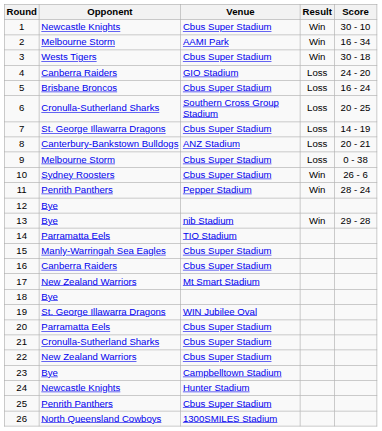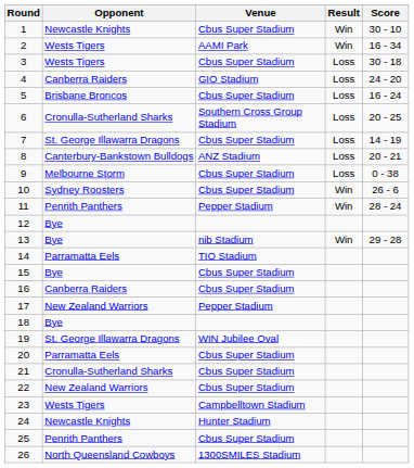 <table class="wikitable" style="text-align:center;">
 <tr>
 <th>Round</th>
 <th>Opponent</th>
 <th style="width:12em">Venue</th>
 <th>Result</th>
 <th style="width:4em">Score</th>
 </tr>
 <tr>
 <td>1</td>
 <td style="text-align:left;"> <a href='#'>Newcastle Knights</a></td>
 <td style="text-align:left;"><a href='#'>Cbus Super Stadium</a></td>
 <td>Win</td>
 <td>30 - 10</td>
 </tr>
 <tr>
 <td>2</td>
-<td style="text-align:left;"> <a href='#'>Melbourne Storm</a></td>
+<td style="text-align:left;"> <a href='#'>Wests Tigers</a></td>
 <td style="text-align:left;"><a href='#'>AAMI Park</a></td>
 <td>Win</td>
 <td>16 - 34</td>
 </tr>
 <tr>
 <td>3</td>
 <td style="text-align:left;"> <a href='#'>Wests Tigers</a></td>
 <td style="text-align:left;"><a href='#'>Cbus Super Stadium</a></td>
-<td>Win</td>
+<td>Loss</td>
 <td>30 - 18</td>
 </tr>
 <tr>
 <td>4</td>
 <td style="text-align:left;"> <a href='#'>Canberra Raiders</a></td>
 <td style="text-align:left;"><a href='#'>GIO Stadium</a></td>
 <td>Loss</td>
 <td>24 - 20</td>
 </tr>
 <tr>
 <td>5</td>
 <td style="text-align:left;"> <a href='#'>Brisbane Broncos</a></td>
 <td style="text-align:left;"><a href='#'>Cbus Super Stadium</a></td>
 <td>Loss</td>
 <td>16 - 24</td>
 </tr>
 <tr>
 <td>6</td>
 <td style="text-align:left;"> <a href='#'>Cronulla-Sutherland Sharks</a></td>
 <td style="text-align:left;"><a href='#'>Southern Cross Group Stadium</a></td>
 <td>Loss</td>
 <td>20 - 25</td>
 </tr>
 <tr>
 <td>7</td>
 <td style="text-align:left;"> <a href='#'>St. George Illawarra Dragons</a></td>
 <td style="text-align:left;"><a href='#'>Cbus Super Stadium</a></td>
 <td>Loss</td>
 <td>14 - 19</td>
 </tr>
 <tr>
 <td>8</td>
 <td style="text-align:left;"> <a href='#'>Canterbury-Bankstown Bulldogs</a></td>
 <td style="text-align:left;"><a href='#'>ANZ Stadium</a></td>
 <td>Loss</td>
 <td>20 - 21</td>
 </tr>
 <tr>
 <td>9</td>
 <td style="text-align:left;"> <a href='#'>Melbourne Storm</a></td>
 <td style="text-align:left;"><a href='#'>Cbus Super Stadium</a></td>
 <td>Loss</td>
 <td>0 - 38</td>
 </tr>
 <tr>
 <td>10</td>
 <td style="text-align:left;"> <a href='#'>Sydney Roosters</a></td>
 <td style="text-align:left;"><a href='#'>Cbus Super Stadium</a></td>
 <td>Win</td>
 <td>26 - 6</td>
 </tr>
 <tr>
 <td>11</td>
 <td style="text-align:left;"> <a href='#'>Penrith Panthers</a></td>
 <td style="text-align:left;"><a href='#'>Pepper Stadium</a></td>
 <td>Win</td>
 <td>28 - 24</td>
 </tr>
 <tr>
 <td>12</td>
 <td style="text-align:left;"><a href='#'>Bye</a></td>
 <td></td>
 <td></td>
 <td></td>
 </tr>
 <tr>
 <td>13</td>
 <td style="text-align:left;"><a href='#'>Bye</a></td>
 <td style="text-align:left;"><a href='#'>nib Stadium</a></td>
 <td>Win</td>
 <td>29 - 28</td>
 </tr>
 <tr>
 <td>14</td>
 <td style="text-align:left;"> <a href='#'>Parramatta Eels</a></td>
 <td style="text-align:left;"><a href='#'>TIO Stadium</a></td>
 <td></td>
 <td></td>
 </tr>
 <tr>
 <td>15</td>
-<td style="text-align:left;"> <a href='#'>Manly-Warringah Sea Eagles</a></td>
+<td style="text-align:left;"><a href='#'>Bye</a></td>
 <td style="text-align:left;"><a href='#'>Cbus Super Stadium</a></td>
 <td></td>
 <td></td>
 </tr>
 <tr>
 <td>16</td>
 <td style="text-align:left;"> <a href='#'>Canberra Raiders</a></td>
 <td style="text-align:left;"><a href='#'>Cbus Super Stadium</a></td>
 <td></td>
 <td></td>
 </tr>
 <tr>
 <td>17</td>
 <td style="text-align:left;"> <a href='#'>New Zealand Warriors</a></td>
-<td style="text-align:left;"><a href='#'>Mt Smart Stadium</a></td>
+<td style="text-align:left;"><a href='#'>Pepper Stadium</a></td>
 <td></td>
 <td></td>
 </tr>
 <tr>
 <td>18</td>
 <td style="text-align:left;"><a href='#'>Bye</a></td>
 <td></td>
 <td></td>
 <td></td>
 </tr>
 <tr>
 <td>19</td>
 <td style="text-align:left;"> <a href='#'>St. George Illawarra Dragons</a></td>
 <td style="text-align:left;"><a href='#'>WIN Jubilee Oval</a></td>
 <td></td>
 <td></td>
 </tr>
 <tr>
 <td>20</td>
 <td style="text-align:left;"> <a href='#'>Parramatta Eels</a></td>
 <td style="text-align:left;"><a href='#'>Cbus Super Stadium</a></td>
 <td></td>
 <td></td>
 </tr>
 <tr>
 <td>21</td>
 <td style="text-align:left;"> <a href='#'>Cronulla-Sutherland Sharks</a></td>
 <td style="text-align:left;"><a href='#'>Cbus Super Stadium</a></td>
 <td></td>
 <td></td>
 </tr>
 <tr>
 <td>22</td>
 <td style="text-align:left;"> <a href='#'>New Zealand Warriors</a></td>
 <td style="text-align:left;"><a href='#'>Cbus Super Stadium</a></td>
 <td></td>
 <td></td>
 </tr>
 <tr>
 <td>23</td>
-<td style="text-align:left;"><a href='#'>Bye</a></td>
+<td style="text-align:left;"> <a href='#'>Wests Tigers</a></td>
 <td style="text-align:left;"><a href='#'>Campbelltown Stadium</a></td>
 <td></td>
 <td></td>
 </tr>
 <tr>
 <td>24</td>
 <td style="text-align:left;"> <a href='#'>Newcastle Knights</a></td>
 <td style="text-align:left;"><a href='#'>Hunter Stadium</a></td>
 <td></td>
 <td></td>
 </tr>
 <tr>
 <td>25</td>
 <td style="text-align:left;"> <a href='#'>Penrith Panthers</a></td>
 <td style="text-align:left;"><a href='#'>Cbus Super Stadium</a></td>
 <td></td>
 <td></td>
 </tr>
 <tr>
 <td>26</td>
 <td style="text-align:left;"> <a href='#'>North Queensland Cowboys</a></td>
 <td style="text-align:left;"><a href='#'>1300SMILES Stadium</a></td>
 <td></td>
 <td></td>
 </tr>
 </table>
